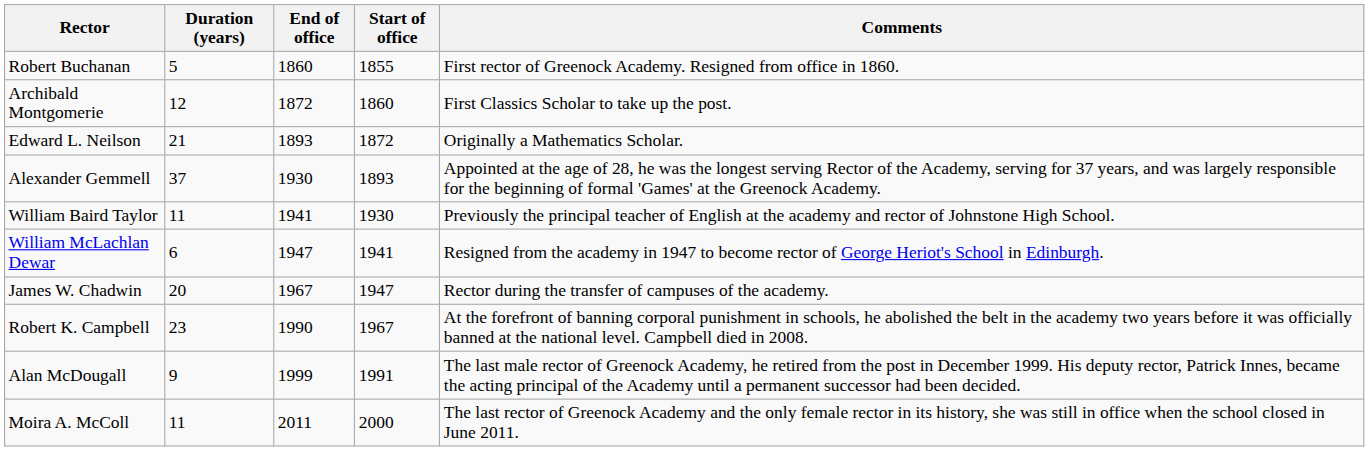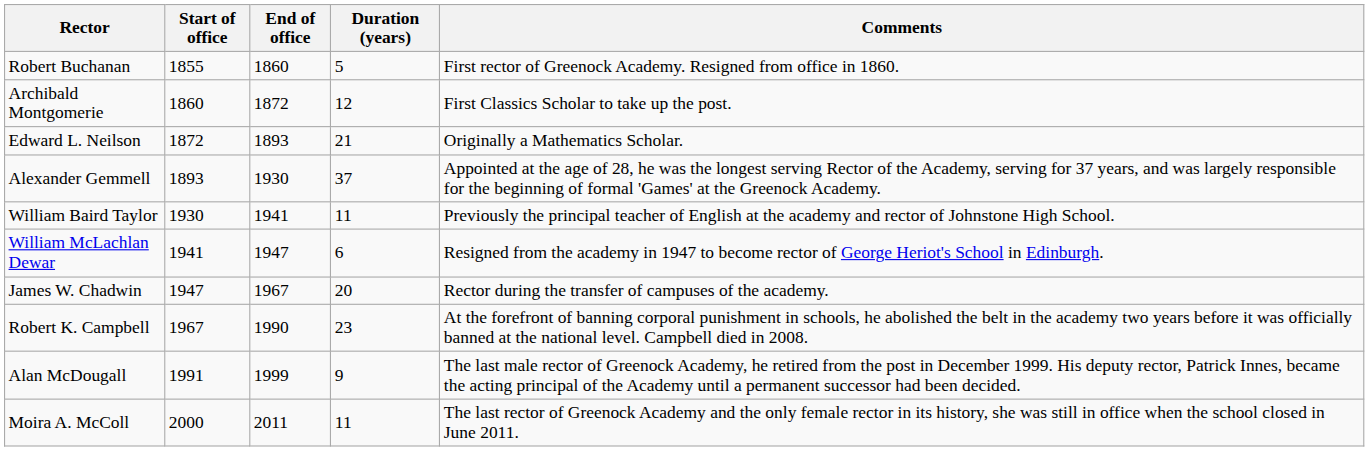 <table class="wikitable">
 <tr>
 <th>Rector</th>
+<th>Start of office</th>
+<th>End of office</th>
 <th>Duration (years)</th>
-<th>End of office</th>
-<th>Start of office</th>
 <th>Comments</th>
 </tr>
 <tr>
 <td>Robert Buchanan</td>
+<td>1855</td>
+<td>1860</td>
 <td>5</td>
-<td>1860</td>
-<td>1855</td>
 <td>First rector of Greenock Academy. Resigned from office in 1860.</td>
 </tr>
 <tr>
 <td>Archibald Montgomerie</td>
+<td>1860</td>
+<td>1872</td>
 <td>12</td>
-<td>1872</td>
-<td>1860</td>
 <td>First Classics Scholar to take up the post.</td>
 </tr>
 <tr>
 <td>Edward L. Neilson</td>
+<td>1872</td>
+<td>1893</td>
 <td>21</td>
-<td>1893</td>
-<td>1872</td>
 <td>Originally a Mathematics Scholar.</td>
 </tr>
 <tr>
 <td>Alexander Gemmell</td>
+<td>1893</td>
+<td>1930</td>
 <td>37</td>
-<td>1930</td>
-<td>1893</td>
 <td>Appointed at the age of 28, he was the longest serving Rector of the Academy, serving for 37 years, and was largely responsible for the beginning of formal 'Games' at the Greenock Academy.</td>
 </tr>
 <tr>
 <td>William Baird Taylor</td>
+<td>1930</td>
+<td>1941</td>
 <td>11</td>
-<td>1941</td>
-<td>1930</td>
 <td>Previously the principal teacher of English at the academy and rector of Johnstone High School.</td>
 </tr>
 <tr>
 <td><a href='#'>William McLachlan Dewar</a></td>
+<td>1941</td>
+<td>1947</td>
 <td>6</td>
-<td>1947</td>
-<td>1941</td>
 <td>Resigned from the academy in 1947 to become rector of <a href='#'>George Heriot's School</a> in <a href='#'>Edinburgh</a>.</td>
 </tr>
 <tr>
 <td>James W. Chadwin</td>
+<td>1947</td>
+<td>1967</td>
 <td>20</td>
-<td>1967</td>
-<td>1947</td>
 <td>Rector during the transfer of campuses of the academy.</td>
 </tr>
 <tr>
 <td>Robert K. Campbell</td>
+<td>1967</td>
+<td>1990</td>
 <td>23</td>
-<td>1990</td>
-<td>1967</td>
 <td>At the forefront of banning corporal punishment in schools, he abolished the belt in the academy two years before it was officially banned at the national level. Campbell died in 2008.</td>
 </tr>
 <tr>
 <td>Alan McDougall</td>
+<td>1991</td>
+<td>1999</td>
 <td>9</td>
-<td>1999</td>
-<td>1991</td>
 <td>The last male rector of Greenock Academy, he retired from the post in December 1999. His deputy rector, Patrick Innes, became the acting principal of the Academy until a permanent successor had been decided.</td>
 </tr>
 <tr>
 <td>Moira A. McColl</td>
+<td>2000</td>
+<td>2011</td>
 <td>11</td>
-<td>2011</td>
-<td>2000</td>
 <td>The last rector of Greenock Academy and the only female rector in its history, she was still in office when the school closed in June 2011.</td>
 </tr>
 </table>
